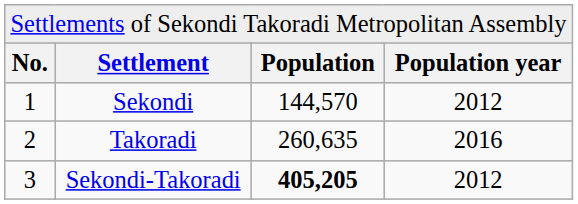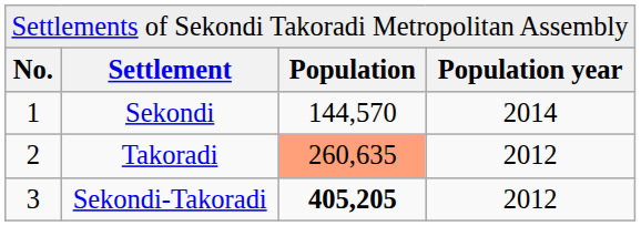 <table class="wikitable sortable" style="text-align: centre;">
 <tr bgcolor=#EEEEEE>
 <td align=center colspan=4><a href='#'>Settlements</a> of Sekondi Takoradi Metropolitan Assembly</td>
 </tr>
 <tr>
 <th class="unsortable">No.</th>
 <th class="unsortable"><a href='#'>Settlement</a></th>
 <th class="unsortable">Population</th>
 <th class="unsortable">Population year</th>
 </tr>
 <tr>
 <td align=center>1</td>
 <td align=center><a href='#'>Sekondi</a></td>
 <td align=center>144,570</td>
-<td align=center>2012</td>
+<td align=center>2014</td>
 </tr>
 <tr>
 <td align=center>2</td>
 <td align=center><a href='#'>Takoradi</a></td>
-<td align=center>260,635</td>
-<td align=center>2016</td>
+<td align=center style="background: lightsalmon;">260,635</td>
+<td align=center>2012</td>
 </tr>
 <tr>
 <td align=center>3</td>
 <td align=center><a href='#'>Sekondi-Takoradi</a></td>
 <td align=center><strong>405,205</strong></td>
 <td align=center>2012</td>
 </tr>
 </table>
